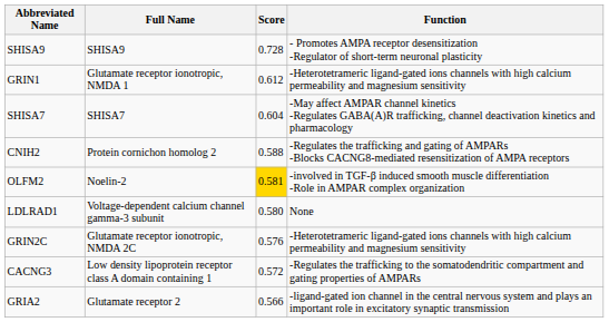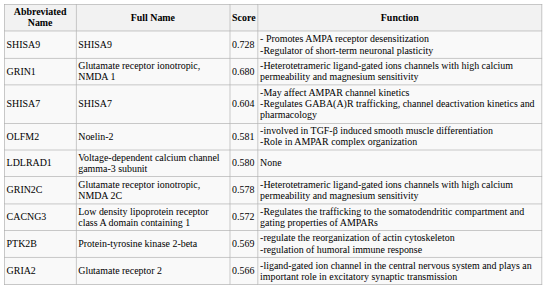 <table class="wikitable">
 <tr>
 <th>Abbreviated Name</th>
 <th>Full Name</th>
 <th>Score</th>
 <th>Function</th>
 </tr>
 <tr>
 <td>SHISA9</td>
 <td>SHISA9</td>
 <td>0.728</td>
 <td>- Promotes AMPA receptor desensitization<br>-Regulator of short-term neuronal plasticity</td>
 </tr>
 <tr>
 <td>GRIN1</td>
 <td>Glutamate receptor ionotropic, NMDA 1</td>
-<td>0.612</td>
+<td>0.680</td>
 <td>-Heterotetrameric ligand-gated ions channels with high calcium permeability and magnesium sensitivity</td>
 </tr>
 <tr>
 <td>SHISA7</td>
 <td>SHISA7</td>
 <td>0.604</td>
 <td>-May affect AMPAR channel kinetics<br>-Regulates GABA(A)R trafficking, channel deactivation kinetics and pharmacology</td>
 </tr>
 <tr>
-<td>CNIH2</td>
-<td>Protein cornichon homolog 2</td>
-<td>0.588</td>
-<td>-Regulates the trafficking and gating of AMPARs<br>-Blocks CACNG8-mediated resensitization of AMPA receptors</td>
-</tr>
-<tr>
 <td>OLFM2</td>
 <td>Noelin-2</td>
-<td style="background: gold;">0.581</td>
+<td>0.581</td>
 <td>-involved in TGF-β induced smooth muscle differentiation<br>-Role in AMPAR complex organization</td>
 </tr>
 <tr>
 <td>LDLRAD1</td>
 <td>Voltage-dependent calcium channel gamma-3 subunit</td>
 <td>0.580</td>
 <td>None</td>
 </tr>
 <tr>
 <td>GRIN2C</td>
 <td>Glutamate receptor ionotropic, NMDA 2C</td>
-<td>0.576</td>
+<td>0.578</td>
 <td>-Heterotetrameric ligand-gated ions channels with high calcium permeability and magnesium sensitivity</td>
 </tr>
 <tr>
 <td>CACNG3</td>
 <td>Low density lipoprotein receptor class A domain containing 1</td>
 <td>0.572</td>
 <td>-Regulates the trafficking to the somatodendritic compartment and gating properties of AMPARs</td>
 </tr>
 <tr>
+<td>PTK2B</td>
+<td>Protein-tyrosine kinase 2-beta</td>
+<td>0.569</td>
+<td>-regulate the reorganization of actin cytoskeleton<br>-regulation of humoral immune response</td>
+</tr>
+<tr>
 <td>GRIA2</td>
 <td>Glutamate receptor 2</td>
 <td>0.566</td>
 <td>-ligand-gated ion channel in the central nervous system and plays an important role in excitatory synaptic transmission</td>
 </tr>
 </table>
